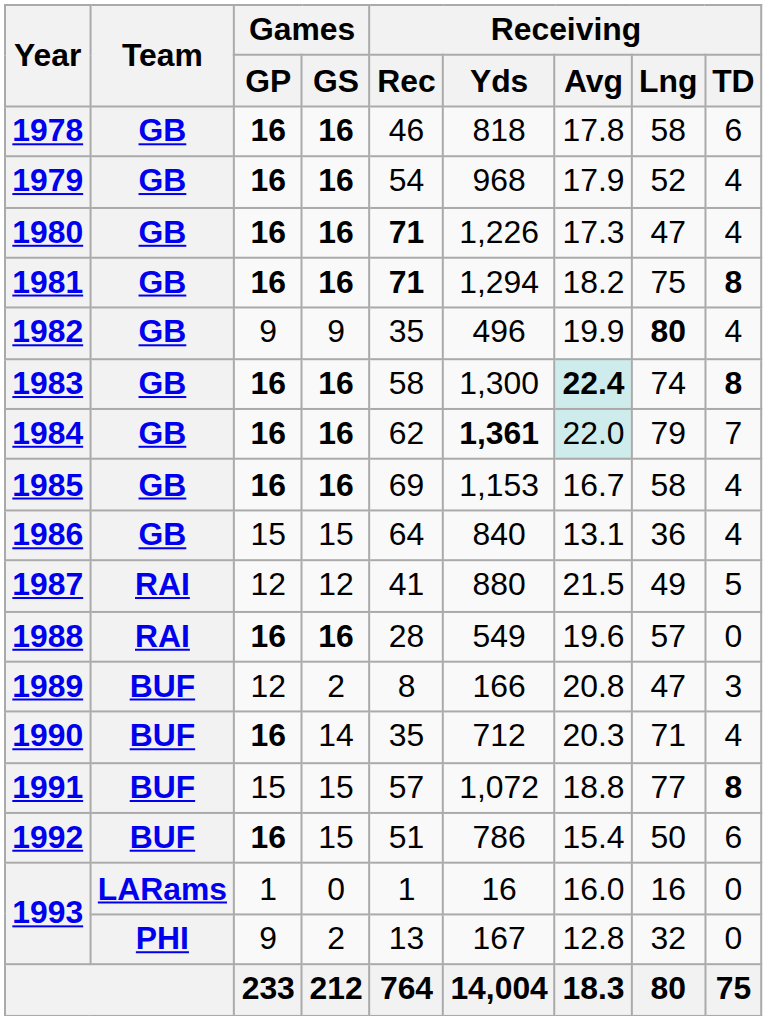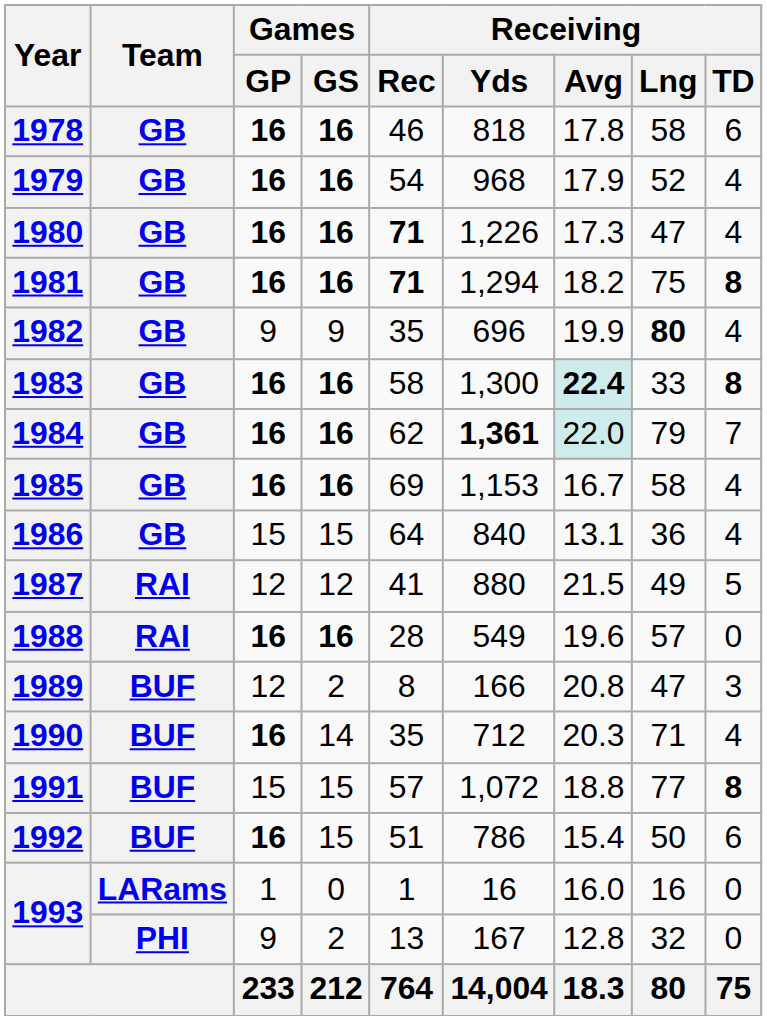 <table class="wikitable" style="text-align:center;">
 <tr>
 <th rowspan="2">Year</th>
 <th rowspan="2">Team</th>
 <th colspan="2">Games</th>
 <th colspan="5">Receiving</th>
 </tr>
 <tr>
 <th>GP</th>
 <th>GS</th>
 <th>Rec</th>
 <th>Yds</th>
 <th>Avg</th>
 <th>Lng</th>
 <th>TD</th>
 </tr>
 <tr>
 <th><a href='#'>1978</a></th>
 <th><a href='#'>GB</a></th>
 <td><strong>16</strong></td>
 <td><strong>16</strong></td>
 <td>46</td>
 <td>818</td>
 <td>17.8</td>
 <td>58</td>
 <td>6</td>
 </tr>
 <tr>
 <th><a href='#'>1979</a></th>
 <th><a href='#'>GB</a></th>
 <td><strong>16</strong></td>
 <td><strong>16</strong></td>
 <td>54</td>
 <td>968</td>
 <td>17.9</td>
 <td>52</td>
 <td>4</td>
 </tr>
 <tr>
 <th><a href='#'>1980</a></th>
 <th><a href='#'>GB</a></th>
 <td><strong>16</strong></td>
 <td><strong>16</strong></td>
 <td><strong>71</strong></td>
 <td>1,226</td>
 <td>17.3</td>
 <td>47</td>
 <td>4</td>
 </tr>
 <tr>
 <th><a href='#'>1981</a></th>
 <th><a href='#'>GB</a></th>
 <td><strong>16</strong></td>
 <td><strong>16</strong></td>
 <td><strong>71</strong></td>
 <td>1,294</td>
 <td>18.2</td>
 <td>75</td>
 <td><strong>8</strong></td>
 </tr>
 <tr>
 <th><a href='#'>1982</a></th>
 <th><a href='#'>GB</a></th>
 <td>9</td>
 <td>9</td>
 <td>35</td>
-<td>496</td>
+<td>696</td>
 <td>19.9</td>
 <td><strong>80</strong></td>
 <td>4</td>
 </tr>
 <tr>
 <th><a href='#'>1983</a></th>
 <th><a href='#'>GB</a></th>
 <td><strong>16</strong></td>
 <td><strong>16</strong></td>
 <td>58</td>
 <td>1,300</td>
 <td style="background:#cfecec;"><strong>22.4</strong></td>
-<td>74</td>
+<td>33</td>
 <td><strong>8</strong></td>
 </tr>
 <tr>
 <th><a href='#'>1984</a></th>
 <th><a href='#'>GB</a></th>
 <td><strong>16</strong></td>
 <td><strong>16</strong></td>
 <td>62</td>
 <td><strong>1,361</strong></td>
 <td style="background:#cfecec;">22.0</td>
 <td>79</td>
 <td>7</td>
 </tr>
 <tr>
 <th><a href='#'>1985</a></th>
 <th><a href='#'>GB</a></th>
 <td><strong>16</strong></td>
 <td><strong>16</strong></td>
 <td>69</td>
 <td>1,153</td>
 <td>16.7</td>
 <td>58</td>
 <td>4</td>
 </tr>
 <tr>
 <th><a href='#'>1986</a></th>
 <th><a href='#'>GB</a></th>
 <td>15</td>
 <td>15</td>
 <td>64</td>
 <td>840</td>
 <td>13.1</td>
 <td>36</td>
 <td>4</td>
 </tr>
 <tr>
 <th><a href='#'>1987</a></th>
 <th><a href='#'>RAI</a></th>
 <td>12</td>
 <td>12</td>
 <td>41</td>
 <td>880</td>
 <td>21.5</td>
 <td>49</td>
 <td>5</td>
 </tr>
 <tr>
 <th><a href='#'>1988</a></th>
 <th><a href='#'>RAI</a></th>
 <td><strong>16</strong></td>
 <td><strong>16</strong></td>
 <td>28</td>
 <td>549</td>
 <td>19.6</td>
 <td>57</td>
 <td>0</td>
 </tr>
 <tr>
 <th><a href='#'>1989</a></th>
 <th><a href='#'>BUF</a></th>
 <td>12</td>
 <td>2</td>
 <td>8</td>
 <td>166</td>
 <td>20.8</td>
 <td>47</td>
 <td>3</td>
 </tr>
 <tr>
 <th><a href='#'>1990</a></th>
 <th><a href='#'>BUF</a></th>
 <td><strong>16</strong></td>
 <td>14</td>
 <td>35</td>
 <td>712</td>
 <td>20.3</td>
 <td>71</td>
 <td>4</td>
 </tr>
 <tr>
 <th><a href='#'>1991</a></th>
 <th><a href='#'>BUF</a></th>
 <td>15</td>
 <td>15</td>
 <td>57</td>
 <td>1,072</td>
 <td>18.8</td>
 <td>77</td>
 <td><strong>8</strong></td>
 </tr>
 <tr>
 <th><a href='#'>1992</a></th>
 <th><a href='#'>BUF</a></th>
 <td><strong>16</strong></td>
 <td>15</td>
 <td>51</td>
 <td>786</td>
 <td>15.4</td>
 <td>50</td>
 <td>6</td>
 </tr>
 <tr>
 <th rowspan="2"><a href='#'>1993</a></th>
 <th><a href='#'>LARams</a></th>
 <td>1</td>
 <td>0</td>
 <td>1</td>
 <td>16</td>
 <td>16.0</td>
 <td>16</td>
 <td>0</td>
 </tr>
 <tr>
 <th><a href='#'>PHI</a></th>
 <td>9</td>
 <td>2</td>
 <td>13</td>
 <td>167</td>
 <td>12.8</td>
 <td>32</td>
 <td>0</td>
 </tr>
 <tr>
 <th colspan="2"></th>
 <th>233</th>
 <th>212</th>
 <th>764</th>
 <th>14,004</th>
 <th>18.3</th>
 <th>80</th>
 <th>75</th>
 </tr>
 </table>
